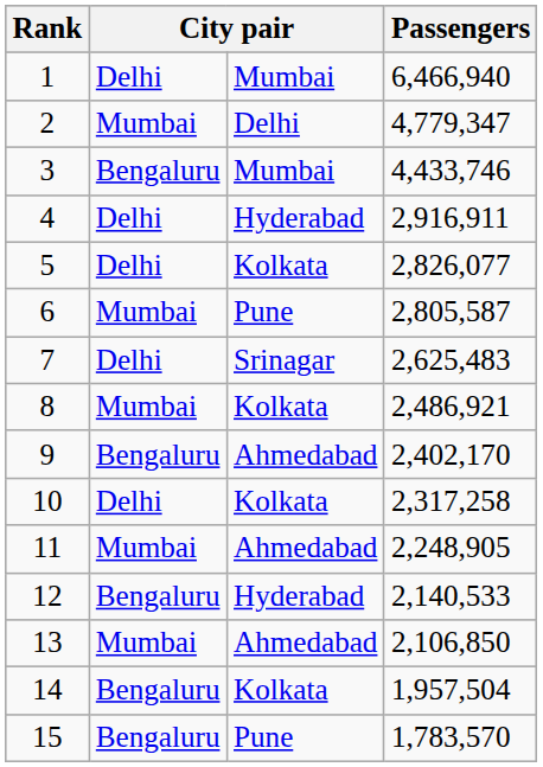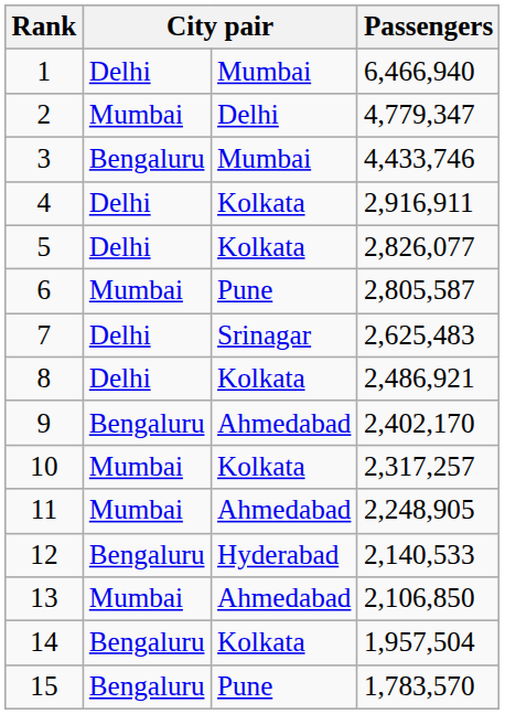 <table class="wikitable sortable">
 <tr style="background:lightgrey;">
 <th>Rank</th>
 <th colspan="2">City pair</th>
 <th>Passengers</th>
 </tr>
 <tr>
 <td align=center>1</td>
 <td> <a href='#'>Delhi</a></td>
 <td> <a href='#'>Mumbai</a></td>
 <td>6,466,940</td>
 </tr>
 <tr>
 <td align=center>2</td>
 <td> <a href='#'>Mumbai</a></td>
 <td> <a href='#'>Delhi</a></td>
 <td>4,779,347</td>
 </tr>
 <tr>
 <td align=center>3</td>
 <td> <a href='#'>Bengaluru</a></td>
 <td> <a href='#'>Mumbai</a></td>
 <td>4,433,746</td>
 </tr>
 <tr>
 <td align=center>4</td>
 <td> <a href='#'>Delhi</a></td>
-<td> <a href='#'>Hyderabad</a></td>
+<td> <a href='#'>Kolkata</a></td>
 <td>2,916,911</td>
 </tr>
 <tr>
 <td align=center>5</td>
 <td> <a href='#'>Delhi</a></td>
 <td> <a href='#'>Kolkata</a></td>
 <td>2,826,077</td>
 </tr>
 <tr>
 <td align=center>6</td>
 <td> <a href='#'>Mumbai</a></td>
 <td> <a href='#'>Pune</a></td>
 <td>2,805,587</td>
 </tr>
 <tr>
 <td align=center>7</td>
 <td> <a href='#'>Delhi</a></td>
 <td> <a href='#'>Srinagar</a></td>
 <td>2,625,483</td>
 </tr>
 <tr>
 <td align=center>8</td>
-<td> <a href='#'>Mumbai</a></td>
+<td> <a href='#'>Delhi</a></td>
 <td> <a href='#'>Kolkata</a></td>
 <td>2,486,921</td>
 </tr>
 <tr>
 <td align=center>9</td>
 <td> <a href='#'>Bengaluru</a></td>
 <td> <a href='#'>Ahmedabad</a></td>
 <td>2,402,170</td>
 </tr>
 <tr>
 <td align=center>10</td>
-<td> <a href='#'>Delhi</a></td>
+<td> <a href='#'>Mumbai</a></td>
 <td> <a href='#'>Kolkata</a></td>
-<td>2,317,258</td>
+<td>2,317,257</td>
 </tr>
 <tr>
 <td align=center>11</td>
 <td> <a href='#'>Mumbai</a></td>
 <td> <a href='#'>Ahmedabad</a></td>
 <td>2,248,905</td>
 </tr>
 <tr>
 <td align=center>12</td>
 <td> <a href='#'>Bengaluru</a></td>
 <td> <a href='#'>Hyderabad</a></td>
 <td>2,140,533</td>
 </tr>
 <tr>
 <td align=center>13</td>
 <td> <a href='#'>Mumbai</a></td>
 <td> <a href='#'>Ahmedabad</a></td>
 <td>2,106,850</td>
 </tr>
 <tr>
 <td align=center>14</td>
 <td> <a href='#'>Bengaluru</a></td>
 <td> <a href='#'>Kolkata</a></td>
 <td>1,957,504</td>
 </tr>
 <tr>
 <td align=center>15</td>
 <td> <a href='#'>Bengaluru</a></td>
 <td> <a href='#'>Pune</a></td>
 <td>1,783,570</td>
 </tr>
 </table>
